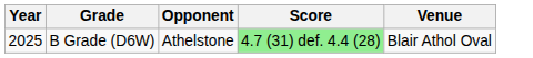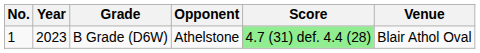 <table class="wikitable sortable">
 <tr>
+<th>No.</th>
 <th>Year</th>
 <th>Grade</th>
 <th>Opponent</th>
 <th>Score</th>
 <th>Venue</th>
 </tr>
 <tr>
-<td>2025</td>
+<td>1</td>
+<td>2023</td>
 <td>B Grade (D6W)</td>
 <td>Athelstone</td>
 <td style="background: lightgreen;">4.7 (31) def. 4.4 (28)</td>
 <td>Blair Athol Oval</td>
 </tr>
 </table>
